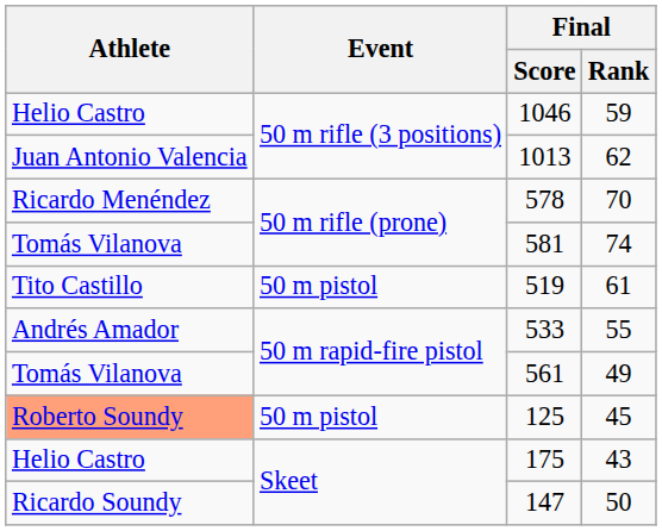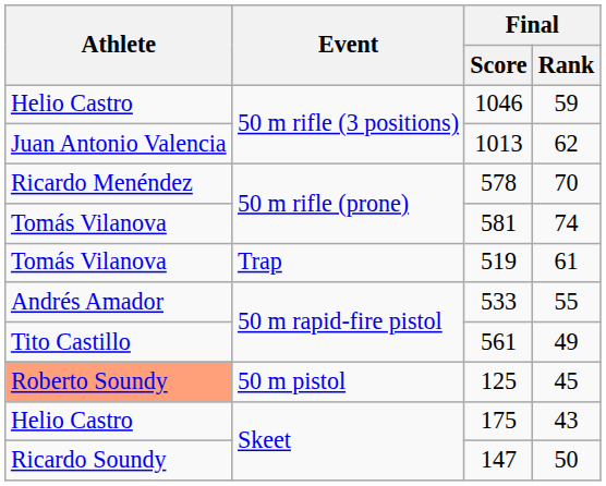 <table class="wikitable" style="font-size:90%">
 <tr>
 <th rowspan="2">Athlete</th>
 <th rowspan="2">Event</th>
 <th colspan="2">Final</th>
 </tr>
 <tr>
 <th>Score</th>
 <th>Rank</th>
 </tr>
 <tr>
 <td><a href='#'>Helio Castro</a></td>
 <td rowspan=2><a href='#'>50 m rifle (3 positions)</a></td>
 <td align="center">1046</td>
 <td align="center">59</td>
 </tr>
 <tr>
 <td><a href='#'>Juan Antonio Valencia</a></td>
 <td align="center">1013</td>
 <td align="center">62</td>
 </tr>
 <tr>
 <td><a href='#'>Ricardo Menéndez</a></td>
 <td rowspan=2><a href='#'>50 m rifle (prone)</a></td>
 <td align="center">578</td>
 <td align="center">70</td>
 </tr>
 <tr>
 <td><a href='#'>Tomás Vilanova</a></td>
 <td align="center">581</td>
 <td align="center">74</td>
 </tr>
 <tr>
-<td><a href='#'>Tito Castillo</a></td>
-<td><a href='#'>50 m pistol</a></td>
+<td><a href='#'>Tomás Vilanova</a></td>
+<td><a href='#'>Trap</a></td>
 <td align="center">519</td>
 <td align="center">61</td>
 </tr>
 <tr>
 <td><a href='#'>Andrés Amador</a></td>
 <td rowspan=2><a href='#'>50 m rapid-fire pistol</a></td>
 <td align="center">533</td>
 <td align="center">55</td>
 </tr>
 <tr>
-<td><a href='#'>Tomás Vilanova</a></td>
+<td><a href='#'>Tito Castillo</a></td>
 <td align="center">561</td>
 <td align="center">49</td>
 </tr>
 <tr>
 <td style="background: lightsalmon;"><a href='#'>Roberto Soundy</a></td>
 <td><a href='#'>50 m pistol</a></td>
 <td align="center">125</td>
 <td align="center">45</td>
 </tr>
 <tr>
 <td><a href='#'>Helio Castro</a></td>
 <td rowspan=2><a href='#'>Skeet</a></td>
 <td align="center">175</td>
 <td align="center">43</td>
 </tr>
 <tr>
 <td><a href='#'>Ricardo Soundy</a></td>
 <td align="center">147</td>
 <td align="center">50</td>
 </tr>
 </table>
